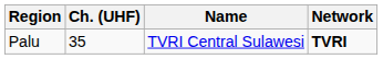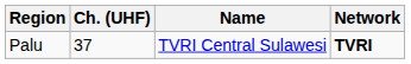 <table class="wikitable">
 <tr>
 <th>Region</th>
 <th>Ch. (UHF)</th>
 <th>Name</th>
 <th>Network</th>
 </tr>
 <tr>
 <td>Palu</td>
-<td>35</td>
+<td>37</td>
 <td><a href='#'>TVRI Central Sulawesi</a></td>
 <td><strong>TVRI</strong></td>
 </tr>
 </table>
